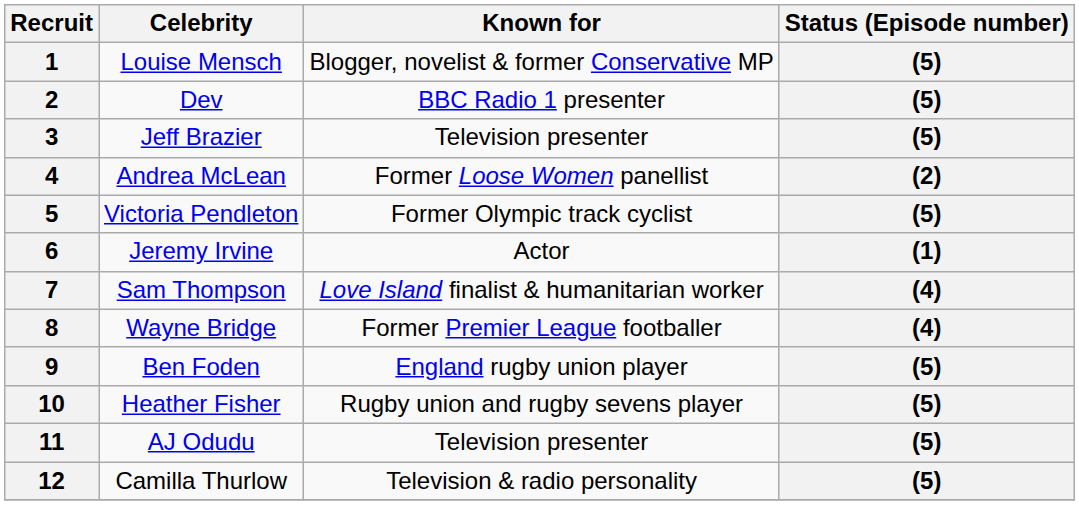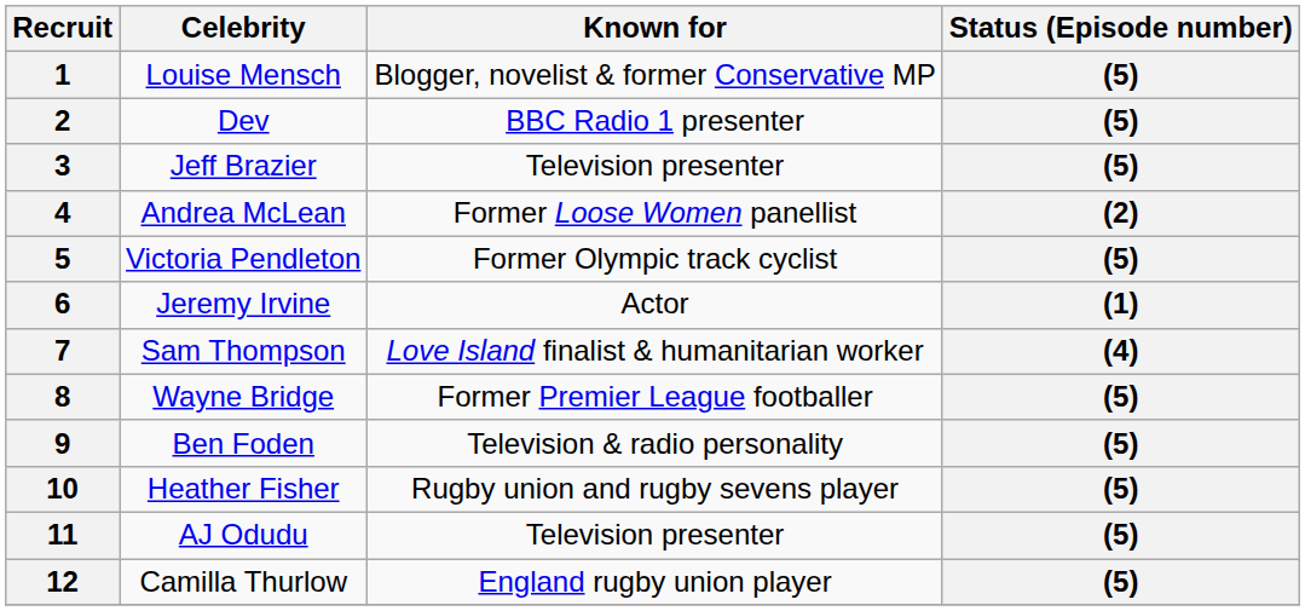 <table class="wikitable sortable" style="text-align:center">
 <tr>
 <th>Recruit</th>
 <th>Celebrity</th>
 <th>Known for</th>
 <th>Status (Episode number)</th>
 </tr>
 <tr>
 <th scope="row">1</th>
 <td><a href='#'>Louise Mensch</a></td>
 <td>Blogger, novelist & former <a href='#'>Conservative</a> MP</td>
 <th> (5)</th>
 </tr>
 <tr>
 <th scope="row">2</th>
 <td><a href='#'>Dev</a></td>
 <td><a href='#'>BBC Radio 1</a> presenter</td>
 <th> (5)</th>
 </tr>
 <tr>
 <th scope="row">3</th>
 <td><a href='#'>Jeff Brazier</a></td>
 <td>Television presenter</td>
 <th> (5)</th>
 </tr>
 <tr>
 <th scope="row">4</th>
 <td><a href='#'>Andrea McLean</a></td>
 <td>Former <em><a href='#'>Loose Women</a></em> panellist</td>
 <th> (2)</th>
 </tr>
 <tr>
 <th scope="row">5</th>
 <td><a href='#'>Victoria Pendleton</a></td>
 <td>Former Olympic track cyclist</td>
 <th> (5)</th>
 </tr>
 <tr>
 <th scope="row">6</th>
 <td><a href='#'>Jeremy Irvine</a></td>
 <td>Actor</td>
 <th> (1)</th>
 </tr>
 <tr>
 <th scope="row">7</th>
 <td><a href='#'>Sam Thompson</a></td>
 <td><em><a href='#'>Love Island</a></em> finalist & humanitarian worker</td>
 <th> (4)</th>
 </tr>
 <tr>
 <th scope="row">8</th>
 <td><a href='#'>Wayne Bridge</a></td>
 <td>Former <a href='#'>Premier League</a> footballer</td>
-<th> (4)</th>
+<th> (5)</th>
 </tr>
 <tr>
 <th scope="row">9</th>
 <td><a href='#'>Ben Foden</a></td>
-<td><a href='#'>England</a> rugby union player</td>
+<td>Television & radio personality</td>
 <th> (5)</th>
 </tr>
 <tr>
 <th scope="row">10</th>
 <td><a href='#'>Heather Fisher</a></td>
 <td>Rugby union and rugby sevens player</td>
 <th> (5)</th>
 </tr>
 <tr>
 <th scope="row">11</th>
 <td><a href='#'>AJ Odudu</a></td>
 <td>Television presenter</td>
 <th> (5)</th>
 </tr>
 <tr>
 <th scope="row">12</th>
 <td>Camilla Thurlow</td>
-<td>Television & radio personality</td>
+<td><a href='#'>England</a> rugby union player</td>
 <th> (5)</th>
 </tr>
 <tr>
 </tr>
 </table>
